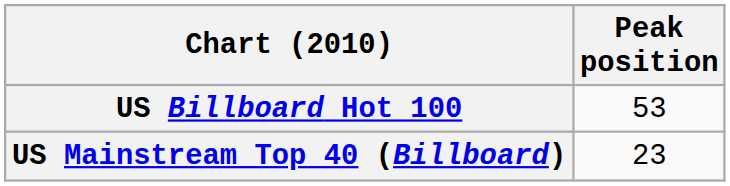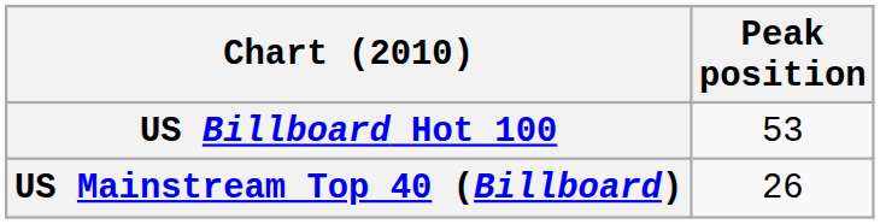 <table class="wikitable sortable plainrowheaders">
 <tr>
 <th>Chart (2010)</th>
 <th style="text-align:center;">Peak<br>position</th>
 </tr>
 <tr>
 <th scope="row">US <a href='#'><em>Billboard</em> Hot 100</a></th>
 <td align="center">53</td>
 </tr>
 <tr>
 <th scope="row">US <a href='#'>Mainstream Top 40</a> (<em><a href='#'>Billboard</a></em>)</th>
-<td align="center">23</td>
+<td align="center">26</td>
 </tr>
 </table>
